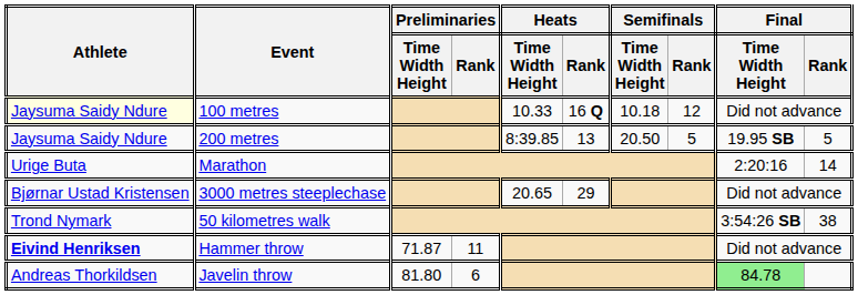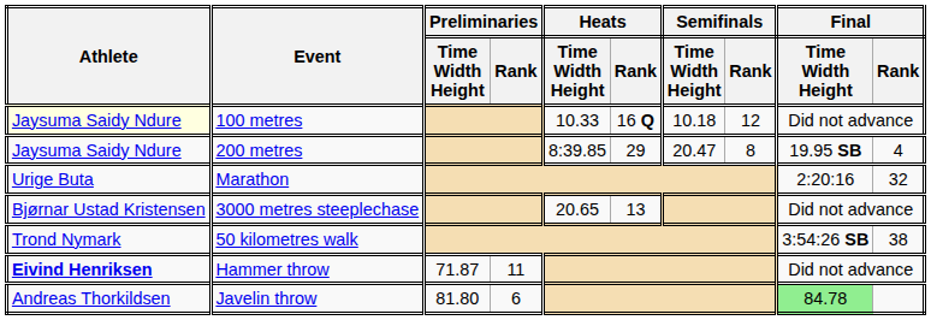 <table class=wikitable style="font-size:90%; border: double;">
 <tr>
 <th rowspan="2" style="border-right:double">Athlete</th>
 <th rowspan="2" style="border-right:double">Event</th>
 <th colspan="2" style="border-right:double; border-bottom:double;">Preliminaries</th>
 <th colspan="2" style="border-right:double; border-bottom:double;">Heats</th>
 <th colspan="2" style="border-right:double; border-bottom:double;">Semifinals</th>
 <th colspan="2" style="border-right:double; border-bottom:double;">Final</th>
 </tr>
 <tr>
 <th>Time<br>Width<br>Height</th>
 <th style="border-right:double">Rank</th>
 <th>Time<br>Width<br>Height</th>
 <th style="border-right:double">Rank</th>
 <th>Time<br>Width<br>Height</th>
 <th style="border-right:double">Rank</th>
 <th>Time<br>Width<br>Height</th>
 <th style="border-right:double">Rank</th>
 </tr>
 <tr style="border-top: double;">
 <td style="background: lightyellow; border-right:double"><a href='#'>Jaysuma Saidy Ndure</a></td>
 <td style="border-right:double"><a href='#'>100 metres</a></td>
 <td style="border-right:double" colspan= 2 bgcolor="wheat"></td>
 <td align="center">10.33</td>
 <td style="border-right:double" align="center">16 <strong>Q</strong></td>
 <td align="center">10.18</td>
 <td style="border-right:double" align="center">12</td>
 <td colspan=2 align="center">Did not advance</td>
 </tr>
 <tr style="border-top: double;">
 <td style="border-right:double"><a href='#'>Jaysuma Saidy Ndure</a></td>
 <td style="border-right:double"><a href='#'>200 metres</a></td>
 <td style="border-right:double" colspan= 2 bgcolor="wheat"></td>
 <td align=center>8:39.85</td>
-<td align=center style="border-right:double">13</td>
-<td align=center>20.50</td>
-<td align=center style="border-right:double">5</td>
+<td align=center style="border-right:double">29</td>
+<td align=center>20.47</td>
+<td align=center style="border-right:double">8</td>
 <td align=center>19.95 <strong>SB</strong></td>
-<td align=center>5</td>
+<td align=center>4</td>
 </tr>
 <tr style="border-top: double;">
 <td style="border-right:double"><a href='#'>Urige Buta</a></td>
 <td style="border-right:double"><a href='#'>Marathon</a></td>
 <td style="border-right:double" colspan= 6 bgcolor="wheat"></td>
 <td align=center>2:20:16</td>
-<td align=center>14</td>
+<td align=center>32</td>
 </tr>
 <tr style="border-top: double;">
 <td style="border-right:double"><a href='#'>Bjørnar Ustad Kristensen</a></td>
 <td style="border-right:double"><a href='#'>3000 metres steeplechase</a></td>
 <td style="border-right:double" colspan= 2 bgcolor="wheat"></td>
 <td align=center>20.65</td>
-<td align=center style="border-right:double">29</td>
+<td align=center style="border-right:double">13</td>
 <td style="border-right:double" colspan= 2 bgcolor="wheat"></td>
 <td colspan="2" align=center>Did not advance</td>
 </tr>
 <tr style="border-top: double;">
 <td style="border-right:double"><a href='#'>Trond Nymark</a></td>
 <td style="border-right:double"><a href='#'>50 kilometres walk</a></td>
 <td style="border-right:double" colspan= 6 bgcolor="wheat"></td>
 <td align=center>3:54:26 <strong>SB</strong></td>
 <td align=center>38</td>
 </tr>
 <tr style="border-top: double;">
 <td style="border-right:double"><strong><a href='#'>Eivind Henriksen</a></strong></td>
 <td style="border-right:double"><a href='#'>Hammer throw</a></td>
 <td align="center">71.87</td>
 <td style="border-right:double" align="center">11</td>
 <td style="border-right:double" colspan= 4 bgcolor="wheat"></td>
 <td colspan=2 align="center">Did not advance</td>
 </tr>
 <tr style="border-top: double;">
 <td style="border-right:double"><a href='#'>Andreas Thorkildsen</a></td>
 <td style="border-right:double"><a href='#'>Javelin throw</a></td>
 <td align=center>81.80</td>
 <td align=center style="border-right:double">6</td>
 <td style="border-right:double" colspan= 4 bgcolor="wheat"></td>
 <td align=center style="background: lightgreen;">84.78</td>
 <td align=center></td>
 </tr>
 </table>
